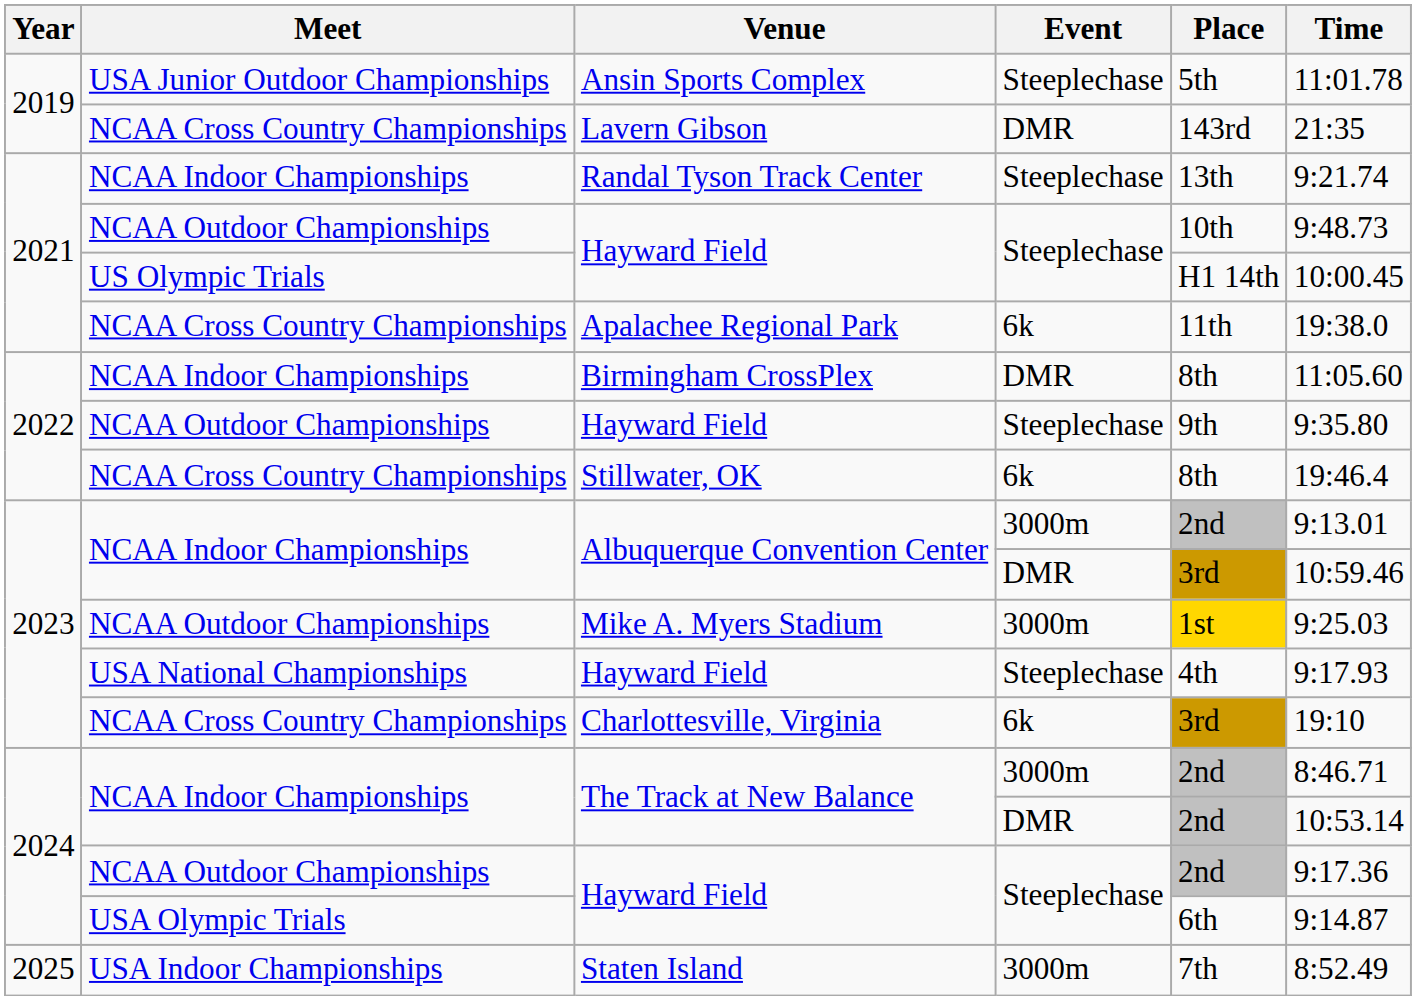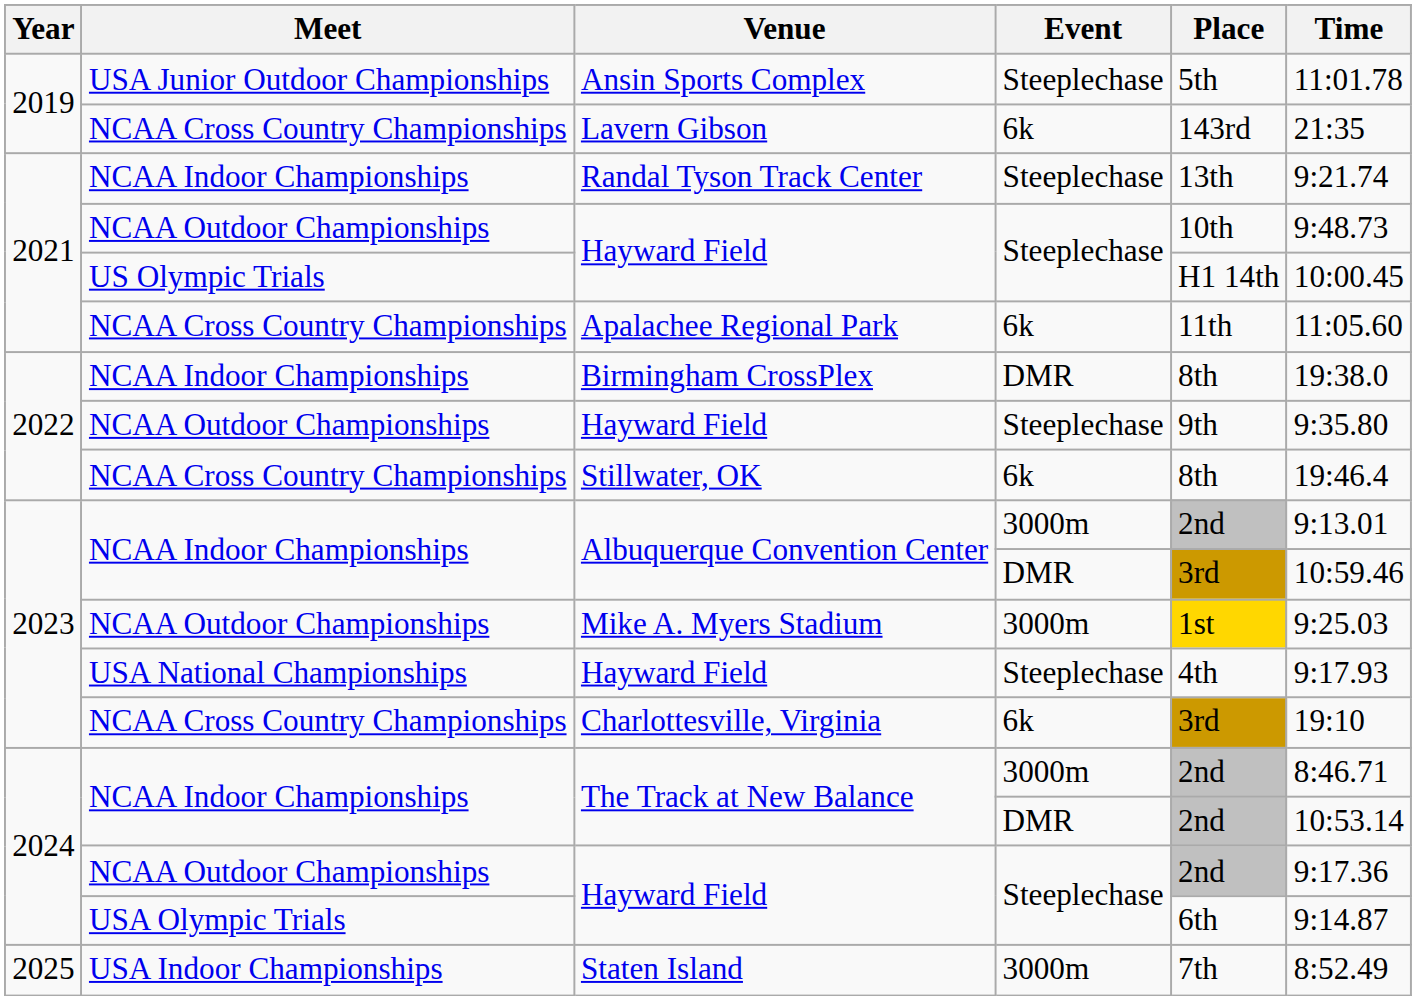 <table class="wikitable">
 <tr>
 <th>Year</th>
 <th>Meet</th>
 <th>Venue</th>
 <th>Event</th>
 <th>Place</th>
 <th>Time</th>
 </tr>
 <tr>
 <td rowspan="2">2019</td>
 <td><a href='#'>USA Junior Outdoor Championships</a></td>
 <td><a href='#'>Ansin Sports Complex</a></td>
 <td>Steeplechase</td>
 <td>5th</td>
 <td>11:01.78</td>
 </tr>
 <tr>
 <td><a href='#'>NCAA Cross Country Championships</a></td>
 <td><a href='#'>Lavern Gibson</a></td>
-<td>DMR</td>
+<td>6k</td>
 <td>143rd</td>
 <td>21:35</td>
 </tr>
 <tr>
 <td rowspan="4">2021</td>
 <td><a href='#'>NCAA Indoor Championships</a></td>
 <td><a href='#'>Randal Tyson Track Center</a></td>
 <td>Steeplechase</td>
 <td>13th</td>
 <td>9:21.74</td>
 </tr>
 <tr>
 <td><a href='#'>NCAA Outdoor Championships</a></td>
 <td rowspan="2"><a href='#'>Hayward Field</a></td>
 <td rowspan="2">Steeplechase</td>
 <td>10th</td>
 <td>9:48.73</td>
 </tr>
 <tr>
 <td><a href='#'>US Olympic Trials</a></td>
 <td>H1 14th</td>
 <td>10:00.45</td>
 </tr>
 <tr>
 <td><a href='#'>NCAA Cross Country Championships</a></td>
 <td><a href='#'>Apalachee Regional Park</a></td>
 <td>6k</td>
 <td>11th</td>
-<td>19:38.0</td>
+<td>11:05.60</td>
 </tr>
 <tr>
 <td rowspan="3">2022</td>
 <td><a href='#'>NCAA Indoor Championships</a></td>
 <td><a href='#'>Birmingham CrossPlex</a></td>
 <td>DMR</td>
 <td>8th</td>
-<td>11:05.60</td>
+<td>19:38.0</td>
 </tr>
 <tr>
 <td><a href='#'>NCAA Outdoor Championships</a></td>
 <td><a href='#'>Hayward Field</a></td>
 <td>Steeplechase</td>
 <td>9th</td>
 <td>9:35.80</td>
 </tr>
 <tr>
 <td><a href='#'>NCAA Cross Country Championships</a></td>
 <td><a href='#'>Stillwater, OK</a></td>
 <td>6k</td>
 <td>8th</td>
 <td>19:46.4</td>
 </tr>
 <tr>
 <td rowspan="5">2023</td>
 <td rowspan="2"><a href='#'>NCAA Indoor Championships</a></td>
 <td rowspan="2"><a href='#'>Albuquerque Convention Center</a></td>
 <td>3000m</td>
 <td bgcolor="silver">2nd</td>
 <td>9:13.01</td>
 </tr>
 <tr>
 <td>DMR</td>
 <td bgcolor="cc9900">3rd</td>
 <td>10:59.46</td>
 </tr>
 <tr>
 <td><a href='#'>NCAA Outdoor Championships</a></td>
 <td><a href='#'>Mike A. Myers Stadium</a></td>
 <td>3000m</td>
 <td bgcolor="gold">1st</td>
 <td>9:25.03</td>
 </tr>
 <tr>
 <td><a href='#'>USA National Championships</a></td>
 <td><a href='#'>Hayward Field</a></td>
 <td>Steeplechase</td>
 <td>4th</td>
 <td>9:17.93</td>
 </tr>
 <tr>
 <td><a href='#'>NCAA Cross Country Championships</a></td>
 <td><a href='#'>Charlottesville, Virginia</a></td>
 <td>6k</td>
 <td bgcolor="cc9900">3rd</td>
 <td>19:10</td>
 </tr>
 <tr>
 <td rowspan="4">2024</td>
 <td rowspan="2"><a href='#'>NCAA Indoor Championships</a></td>
 <td rowspan="2"><a href='#'>The Track at New Balance</a></td>
 <td>3000m</td>
 <td bgcolor="silver">2nd</td>
 <td>8:46.71</td>
 </tr>
 <tr>
 <td>DMR</td>
 <td bgcolor="silver">2nd</td>
 <td>10:53.14</td>
 </tr>
 <tr>
 <td><a href='#'>NCAA Outdoor Championships</a></td>
 <td rowspan="2"><a href='#'>Hayward Field</a></td>
 <td rowspan="2">Steeplechase</td>
 <td bgcolor="silver">2nd</td>
 <td>9:17.36</td>
 </tr>
 <tr>
 <td><a href='#'>USA Olympic Trials</a></td>
 <td>6th</td>
 <td>9:14.87</td>
 </tr>
 <tr>
 <td rowspan="1">2025</td>
 <td rowspan="2"><a href='#'>USA Indoor Championships</a></td>
 <td rowspan="2"><a href='#'>Staten Island</a></td>
 <td>3000m</td>
 <td>7th</td>
 <td>8:52.49</td>
 </tr>
 </table>
